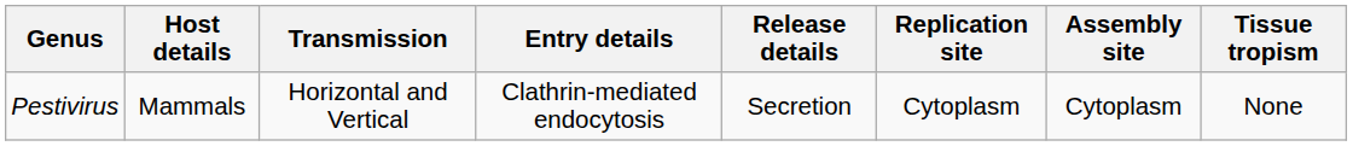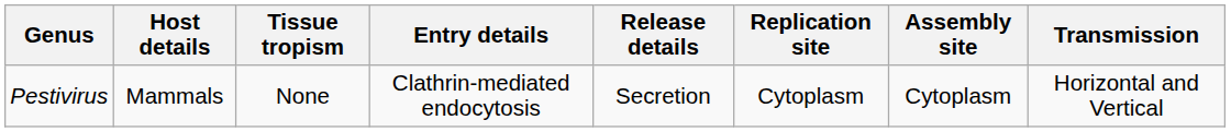 <table class="wikitable sortable" style="text-align:center">
 <tr>
 <th>Genus</th>
 <th>Host details</th>
-<th>Transmission</th>
+<th>Tissue tropism</th>
 <th>Entry details</th>
 <th>Release details</th>
 <th>Replication site</th>
 <th>Assembly site</th>
-<th>Tissue tropism</th>
+<th>Transmission</th>
 </tr>
 <tr>
 <td><em>Pestivirus</em></td>
 <td>Mammals</td>
-<td>Horizontal and Vertical</td>
+<td>None</td>
 <td>Clathrin-mediated endocytosis</td>
 <td>Secretion</td>
 <td>Cytoplasm</td>
 <td>Cytoplasm</td>
-<td>None</td>
+<td>Horizontal and Vertical</td>
 </tr>
 </table>
